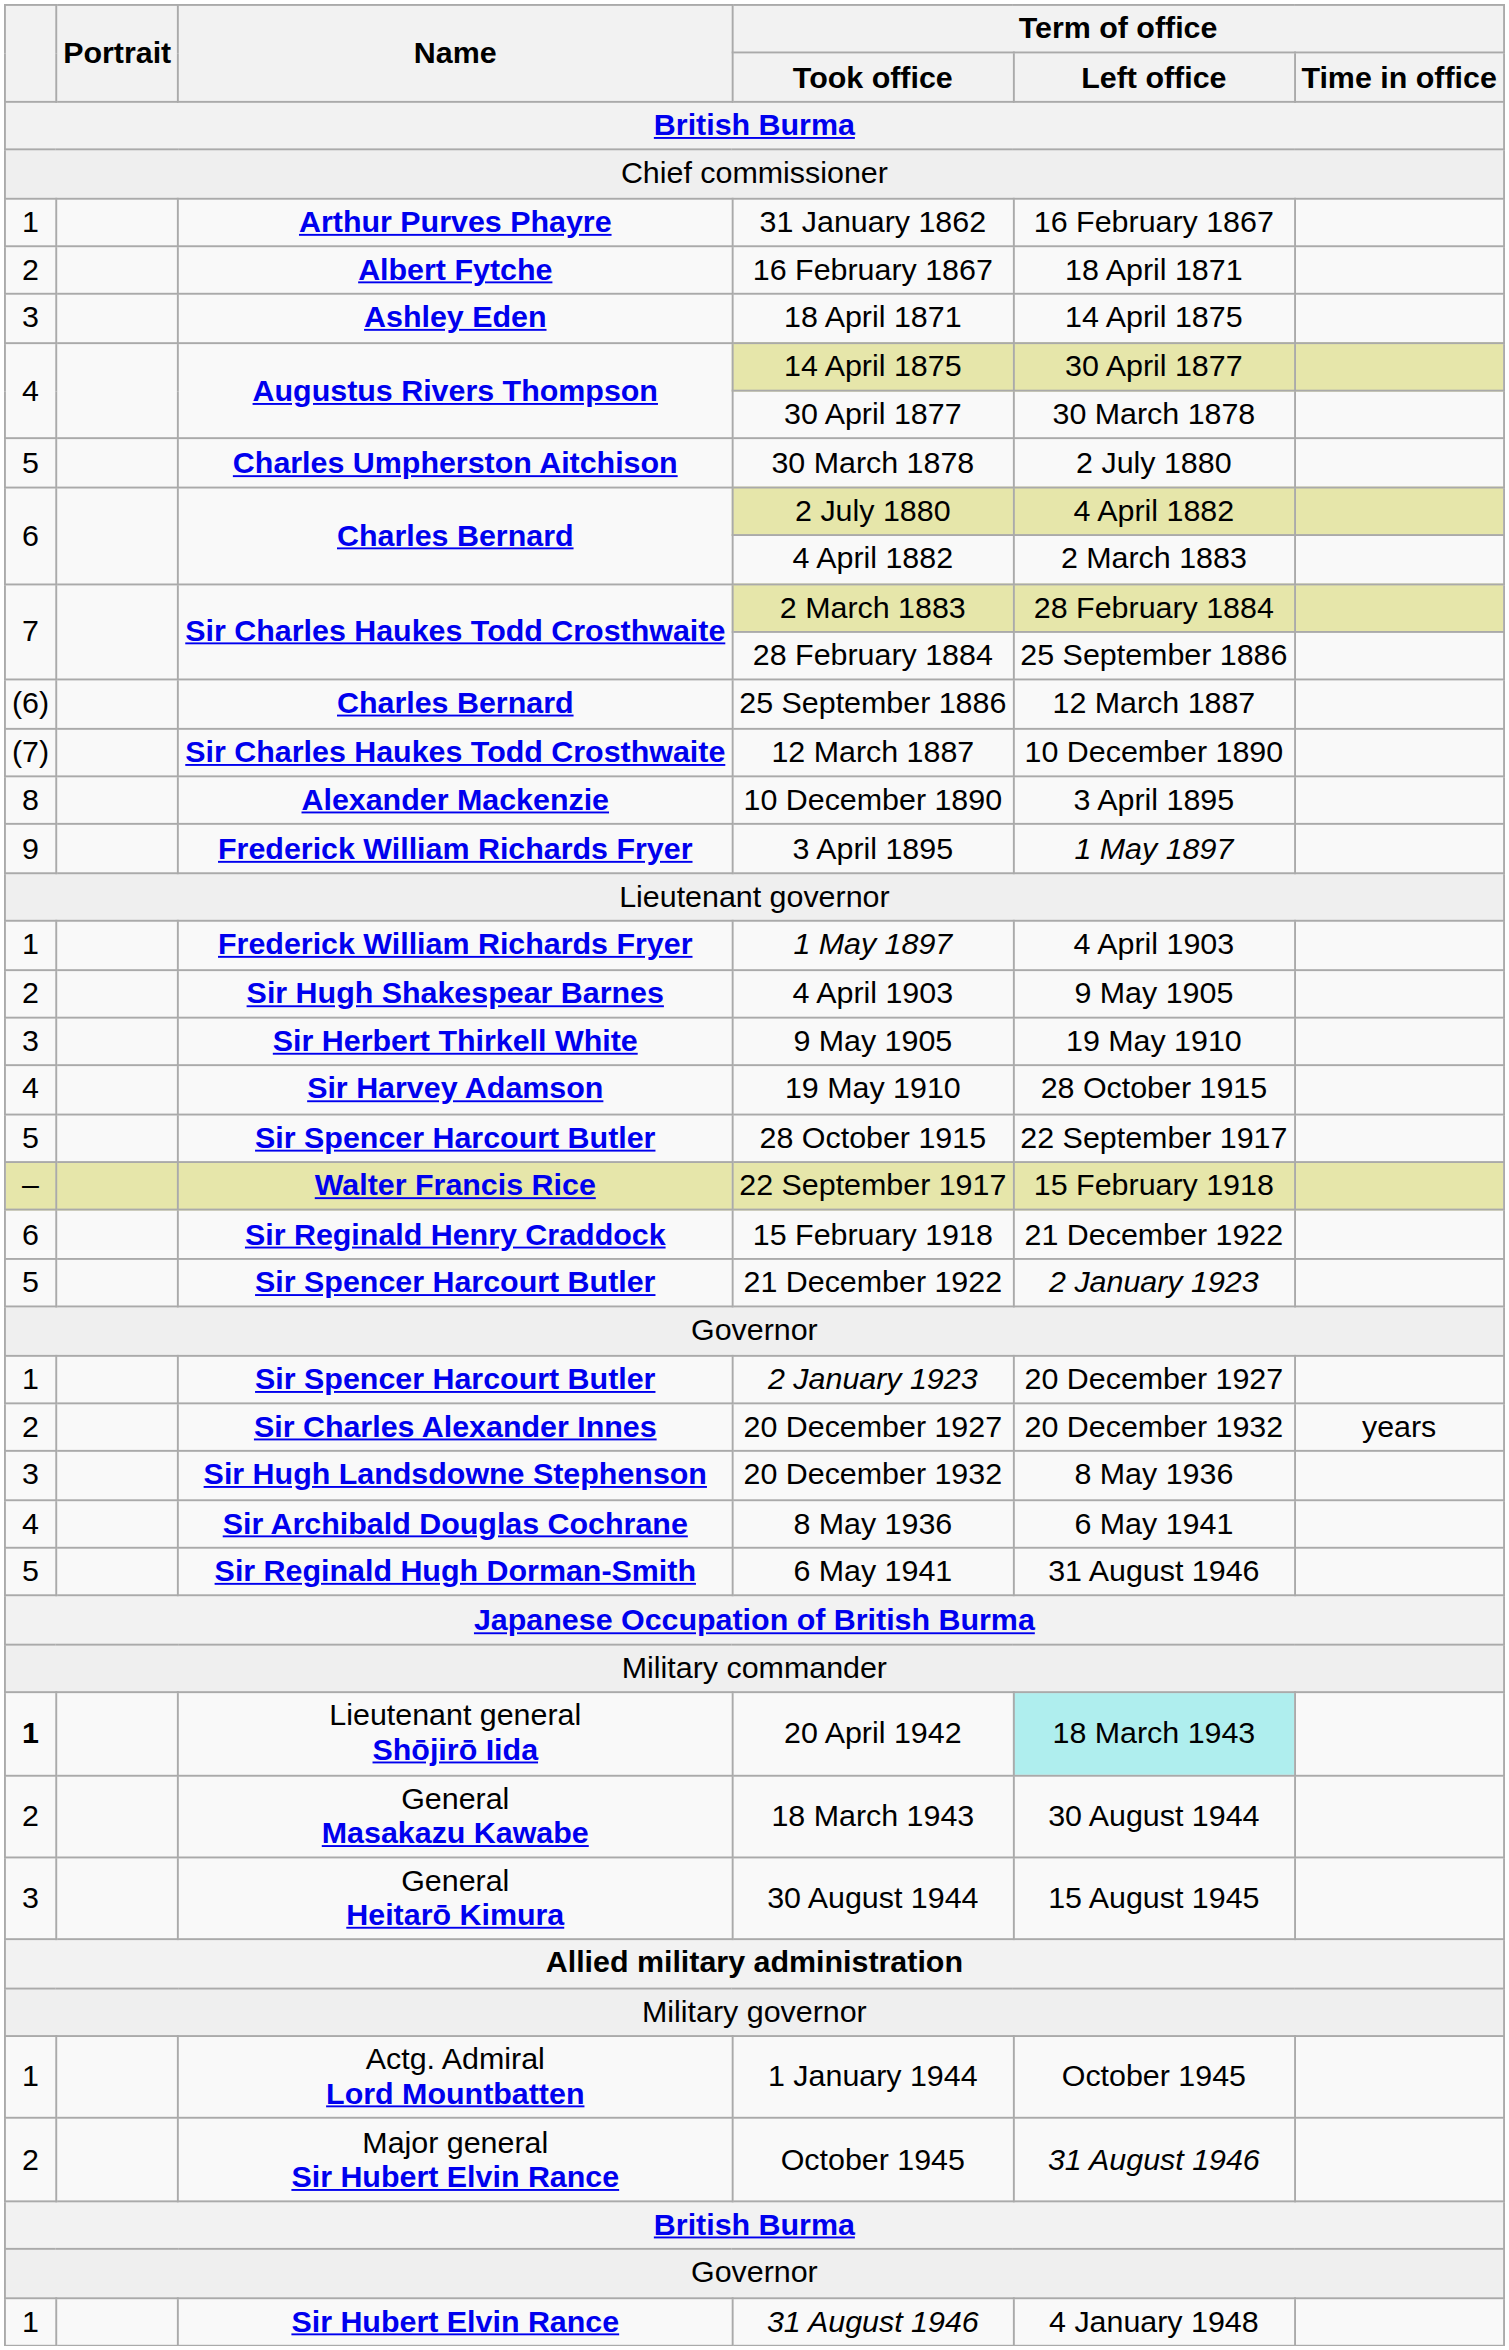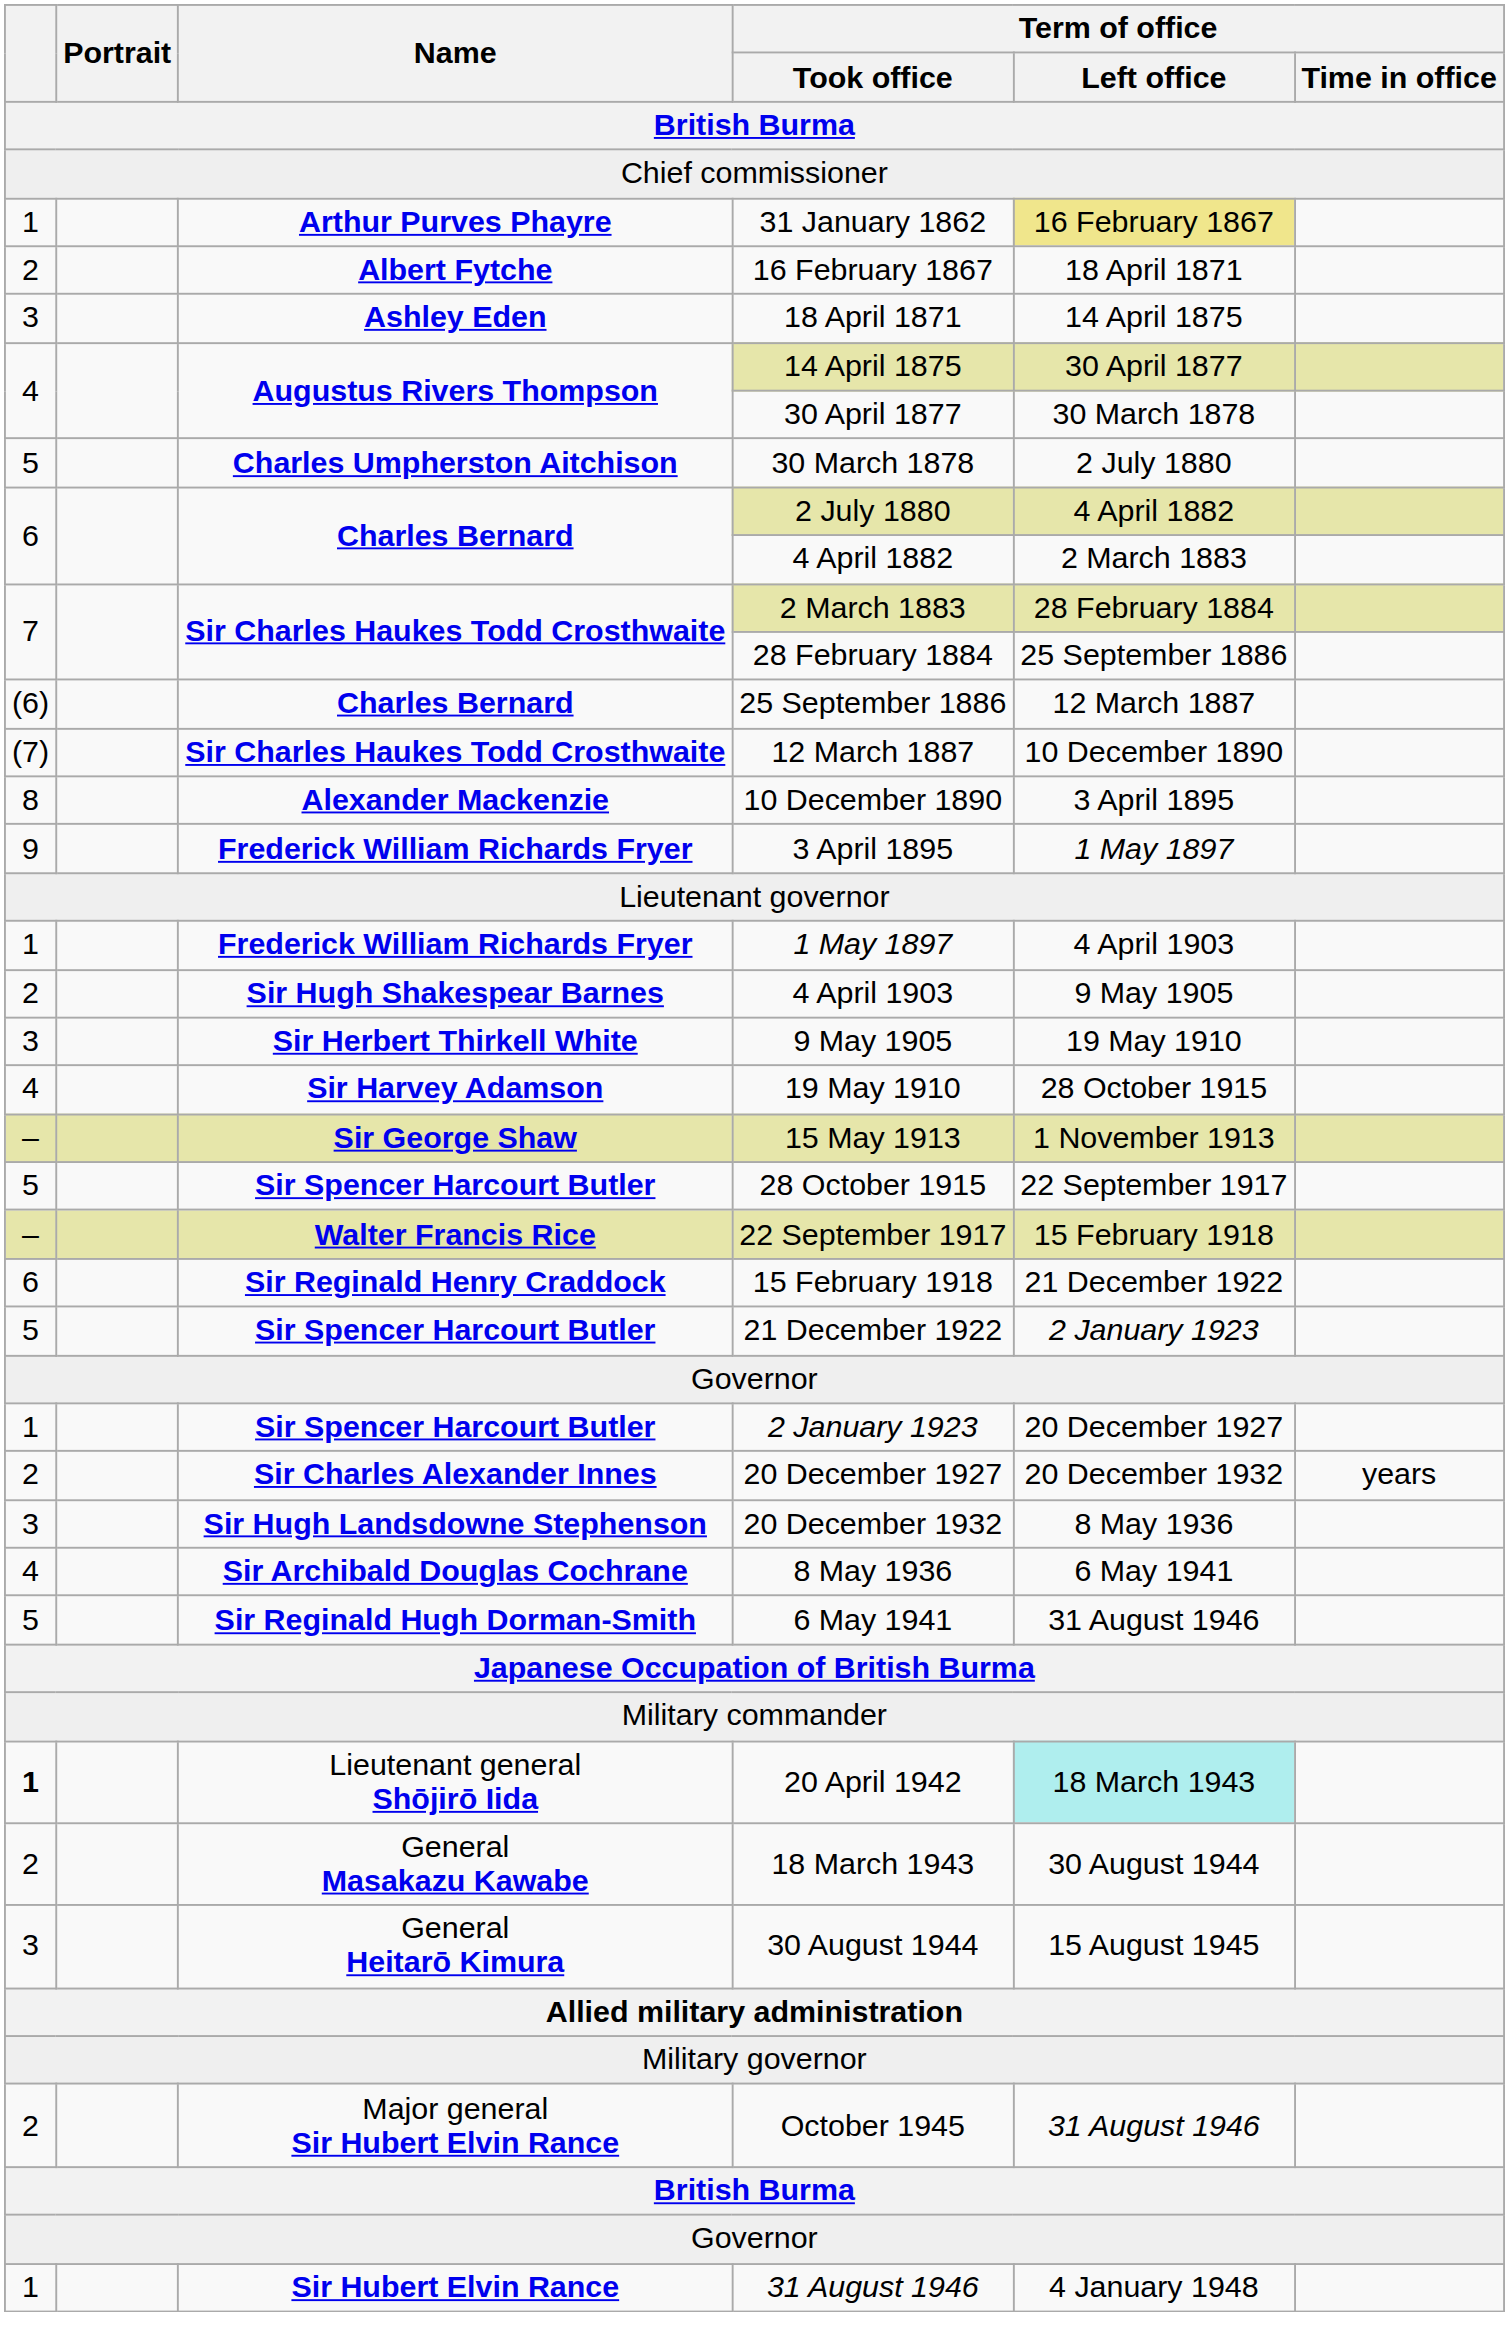 <table class="wikitable" style="text-align:center">
 <tr>
 <th rowspan=2></th>
 <th rowspan=2>Portrait</th>
 <th rowspan=2>Name<br></th>
 <th colspan=3>Term of office</th>
 </tr>
 <tr>
 <th>Took office</th>
 <th>Left office</th>
 <th>Time in office</th>
 </tr>
 <tr>
 <th colspan=6><a href='#'>British Burma</a></th>
 </tr>
 <tr style="background:#efefef;">
 <td colspan=6>Chief commissioner</td>
 </tr>
 <tr>
 <td>1</td>
 <td></td>
 <td><strong><a href='#'>Arthur Purves Phayre</a></strong><br></td>
 <td>31 January 1862</td>
-<td>16 February 1867</td>
+<td style="background: khaki;">16 February 1867</td>
 <td></td>
 </tr>
 <tr>
 <td>2</td>
 <td></td>
 <td><strong><a href='#'>Albert Fytche</a></strong><br></td>
 <td>16 February 1867</td>
 <td>18 April 1871</td>
 <td></td>
 </tr>
 <tr>
 <td>3</td>
 <td></td>
 <td><strong><a href='#'>Ashley Eden</a></strong><br></td>
 <td>18 April 1871</td>
 <td>14 April 1875</td>
 <td></td>
 </tr>
 <tr>
 <td rowspan=2>4</td>
 <td rowspan=2></td>
 <td rowspan=2><strong><a href='#'>Augustus Rivers Thompson</a></strong><br></td>
 <td style="background:#e6e6aa;">14 April 1875</td>
 <td style="background:#e6e6aa;">30 April 1877</td>
 <td style="background:#e6e6aa;"></td>
 </tr>
 <tr>
 <td>30 April 1877</td>
 <td>30 March 1878</td>
 <td></td>
 </tr>
 <tr>
 <td>5</td>
 <td></td>
 <td><strong><a href='#'>Charles Umpherston Aitchison</a></strong><br></td>
 <td>30 March 1878</td>
 <td>2 July 1880</td>
 <td></td>
 </tr>
 <tr>
 <td rowspan=2>6</td>
 <td rowspan=2></td>
 <td rowspan=2><strong><a href='#'>Charles Bernard</a></strong><br></td>
 <td style="background:#e6e6aa;">2 July 1880</td>
 <td style="background:#e6e6aa;">4 April 1882</td>
 <td style="background:#e6e6aa;"></td>
 </tr>
 <tr>
 <td>4 April 1882</td>
 <td>2 March 1883</td>
 <td></td>
 </tr>
 <tr>
 <td rowspan=2>7</td>
 <td rowspan=2></td>
 <td rowspan=2><strong><a href='#'>Sir Charles Haukes Todd Crosthwaite</a></strong><br></td>
 <td style="background:#e6e6aa;">2 March 1883</td>
 <td style="background:#e6e6aa;">28 February 1884</td>
 <td style="background:#e6e6aa;"></td>
 </tr>
 <tr>
 <td>28 February 1884</td>
 <td>25 September 1886</td>
 <td></td>
 </tr>
 <tr>
 <td>(6)</td>
 <td></td>
 <td><strong><a href='#'>Charles Bernard</a></strong><br></td>
 <td>25 September 1886</td>
 <td>12 March 1887</td>
 <td></td>
 </tr>
 <tr>
 <td>(7)</td>
 <td></td>
 <td><strong><a href='#'>Sir Charles Haukes Todd Crosthwaite</a></strong><br></td>
 <td>12 March 1887</td>
 <td>10 December 1890</td>
 <td></td>
 </tr>
 <tr>
 <td>8</td>
 <td></td>
 <td><strong><a href='#'>Alexander Mackenzie</a></strong><br></td>
 <td>10 December 1890</td>
 <td>3 April 1895</td>
 <td></td>
 </tr>
 <tr>
 <td>9</td>
 <td></td>
 <td><strong><a href='#'>Frederick William Richards Fryer</a></strong><br></td>
 <td>3 April 1895</td>
 <td><em>1 May 1897</em></td>
 <td></td>
 </tr>
 <tr style="background:#efefef;">
 <td colspan=6>Lieutenant governor</td>
 </tr>
 <tr>
 <td>1</td>
 <td></td>
 <td><strong><a href='#'>Frederick William Richards Fryer</a></strong><br></td>
 <td><em>1 May 1897</em></td>
 <td>4 April 1903</td>
 <td></td>
 </tr>
 <tr>
 <td>2</td>
 <td></td>
 <td><strong><a href='#'>Sir Hugh Shakespear Barnes</a></strong><br></td>
 <td>4 April 1903</td>
 <td>9 May 1905</td>
 <td></td>
 </tr>
 <tr>
 <td>3</td>
 <td></td>
 <td><strong><a href='#'>Sir Herbert Thirkell White</a></strong><br></td>
 <td>9 May 1905</td>
 <td>19 May 1910</td>
 <td></td>
 </tr>
 <tr>
 <td>4</td>
 <td></td>
 <td><strong><a href='#'>Sir Harvey Adamson</a></strong><br></td>
 <td>19 May 1910</td>
 <td>28 October 1915</td>
 <td></td>
 </tr>
+<tr style="background:#e6e6aa;">
+<td>–</td>
+<td></td>
+<td><strong><a href='#'>Sir George Shaw</a></strong><br></td>
+<td>15 May 1913</td>
+<td>1 November 1913</td>
+<td></td>
+</tr>
 <tr>
 <td>5</td>
 <td></td>
 <td><strong><a href='#'>Sir Spencer Harcourt Butler</a></strong><br></td>
 <td>28 October 1915</td>
 <td>22 September 1917</td>
 <td></td>
 </tr>
 <tr style="background:#e6e6aa;">
 <td>–</td>
 <td></td>
 <td><strong><a href='#'>Walter Francis Rice</a></strong><br></td>
 <td>22 September 1917</td>
 <td>15 February 1918</td>
 <td></td>
 </tr>
 <tr>
 <td>6</td>
 <td></td>
 <td><strong><a href='#'>Sir Reginald Henry Craddock</a></strong><br></td>
 <td>15 February 1918</td>
 <td>21 December 1922</td>
 <td></td>
 </tr>
 <tr>
 <td>5</td>
 <td></td>
 <td><strong><a href='#'>Sir Spencer Harcourt Butler</a></strong><br></td>
 <td>21 December 1922</td>
 <td><em>2 January 1923</em></td>
 <td></td>
 </tr>
 <tr style="background:#efefef;">
 <td colspan=6>Governor</td>
 </tr>
 <tr>
 <td>1</td>
 <td></td>
 <td><strong><a href='#'>Sir Spencer Harcourt Butler</a></strong><br></td>
 <td><em>2 January 1923</em></td>
 <td>20 December 1927</td>
 <td></td>
 </tr>
 <tr>
 <td>2</td>
 <td></td>
 <td><strong><a href='#'>Sir Charles Alexander Innes</a></strong><br></td>
 <td>20 December 1927</td>
 <td>20 December 1932</td>
 <td> years</td>
 </tr>
 <tr>
 <td>3</td>
 <td></td>
 <td><strong><a href='#'>Sir Hugh Landsdowne Stephenson</a></strong><br></td>
 <td>20 December 1932</td>
 <td>8 May 1936</td>
 <td></td>
 </tr>
 <tr>
 <td>4</td>
 <td></td>
 <td><strong><a href='#'>Sir Archibald Douglas Cochrane</a></strong><br></td>
 <td>8 May 1936</td>
 <td>6 May 1941</td>
 <td></td>
 </tr>
 <tr>
 <td>5</td>
 <td></td>
 <td><strong><a href='#'>Sir Reginald Hugh Dorman-Smith</a></strong><br></td>
 <td>6 May 1941</td>
 <td>31 August 1946</td>
 <td></td>
 </tr>
 <tr>
 <th colspan=6><a href='#'>Japanese Occupation of British Burma</a></th>
 </tr>
 <tr style="background:#efefef;">
 <td colspan=6>Military commander</td>
 </tr>
 <tr>
 <td><strong>1</strong></td>
 <td></td>
 <td>Lieutenant general<br><strong><a href='#'>Shōjirō Iida</a></strong><br></td>
 <td>20 April 1942</td>
 <td style="background: paleturquoise;">18 March 1943</td>
 <td></td>
 </tr>
 <tr>
 <td>2</td>
 <td></td>
 <td>General<br><strong><a href='#'>Masakazu Kawabe</a></strong><br></td>
 <td>18 March 1943</td>
 <td>30 August 1944</td>
 <td></td>
 </tr>
 <tr>
 <td>3</td>
 <td></td>
 <td>General<br><strong><a href='#'>Heitarō Kimura</a></strong><br></td>
 <td>30 August 1944</td>
 <td>15 August 1945</td>
 <td></td>
 </tr>
 <tr>
 <th colspan=6>Allied military administration</th>
 </tr>
 <tr style="background:#efefef;">
 <td colspan=6>Military governor</td>
 </tr>
 <tr>
-<td>1</td>
-<td></td>
-<td>Actg. Admiral<br><strong><a href='#'>Lord Mountbatten</a></strong><br></td>
-<td>1 January 1944</td>
-<td>October 1945</td>
-<td></td>
-</tr>
-<tr>
 <td>2</td>
 <td></td>
 <td>Major general<br><strong><a href='#'>Sir Hubert Elvin Rance</a></strong><br></td>
 <td>October 1945</td>
 <td><em>31 August 1946</em></td>
 <td></td>
 </tr>
 <tr>
 <th colspan=6><a href='#'>British Burma</a></th>
 </tr>
 <tr style="background:#efefef;">
 <td colspan=6>Governor</td>
 </tr>
 <tr>
 <td>1</td>
 <td></td>
 <td><strong><a href='#'>Sir Hubert Elvin Rance</a></strong><br></td>
 <td><em>31 August 1946</em></td>
 <td>4 January 1948</td>
 <td></td>
 </tr>
 </table>
